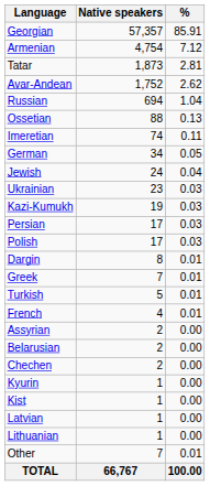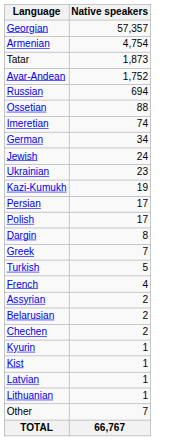 <table class="wikitable sortable">
 <tr>
 <th>Language</th>
 <th>Native speakers</th>
-<th>%</th>
 </tr>
 <tr>
 <td><a href='#'>Georgian</a></td>
 <td align="right">57,357</td>
-<td align="right">85.91</td>
 </tr>
 <tr>
 <td><a href='#'>Armenian</a></td>
 <td align="right">4,754</td>
-<td align="right">7.12</td>
 </tr>
 <tr>
 <td>Tatar</td>
 <td align="right">1,873</td>
-<td align="right">2.81</td>
 </tr>
 <tr>
 <td><a href='#'>Avar-Andean</a></td>
 <td align="right">1,752</td>
-<td align="right">2.62</td>
 </tr>
 <tr>
 <td><a href='#'>Russian</a></td>
 <td align="right">694</td>
-<td align="right">1.04</td>
 </tr>
 <tr>
 <td><a href='#'>Ossetian</a></td>
 <td align="right">88</td>
-<td align="right">0.13</td>
 </tr>
 <tr>
 <td><a href='#'>Imeretian</a></td>
 <td align="right">74</td>
-<td align="right">0.11</td>
 </tr>
 <tr>
 <td><a href='#'>German</a></td>
 <td align="right">34</td>
-<td align="right">0.05</td>
 </tr>
 <tr>
 <td><a href='#'>Jewish</a></td>
 <td align="right">24</td>
-<td align="right">0.04</td>
 </tr>
 <tr>
 <td><a href='#'>Ukrainian</a></td>
 <td align="right">23</td>
-<td align="right">0.03</td>
 </tr>
 <tr>
 <td><a href='#'>Kazi-Kumukh</a></td>
 <td align="right">19</td>
-<td align="right">0.03</td>
 </tr>
 <tr>
 <td><a href='#'>Persian</a></td>
 <td align="right">17</td>
-<td align="right">0.03</td>
 </tr>
 <tr>
 <td><a href='#'>Polish</a></td>
 <td align="right">17</td>
-<td align="right">0.03</td>
 </tr>
 <tr>
 <td><a href='#'>Dargin</a></td>
 <td align="right">8</td>
-<td align="right">0.01</td>
 </tr>
 <tr>
 <td><a href='#'>Greek</a></td>
 <td align="right">7</td>
-<td align="right">0.01</td>
 </tr>
 <tr>
 <td><a href='#'>Turkish</a></td>
 <td align="right">5</td>
-<td align="right">0.01</td>
 </tr>
 <tr>
 <td><a href='#'>French</a></td>
 <td align="right">4</td>
-<td align="right">0.01</td>
 </tr>
 <tr>
 <td><a href='#'>Assyrian</a></td>
 <td align="right">2</td>
-<td align="right">0.00</td>
 </tr>
 <tr>
 <td><a href='#'>Belarusian</a></td>
 <td align="right">2</td>
-<td align="right">0.00</td>
 </tr>
 <tr>
 <td><a href='#'>Chechen</a></td>
 <td align="right">2</td>
-<td align="right">0.00</td>
 </tr>
 <tr>
 <td><a href='#'>Kyurin</a></td>
 <td align="right">1</td>
-<td align="right">0.00</td>
 </tr>
 <tr>
 <td><a href='#'>Kist</a></td>
 <td align="right">1</td>
-<td align="right">0.00</td>
 </tr>
 <tr>
 <td><a href='#'>Latvian</a></td>
 <td align="right">1</td>
-<td align="right">0.00</td>
 </tr>
 <tr>
 <td><a href='#'>Lithuanian</a></td>
 <td align="right">1</td>
-<td align="right">0.00</td>
 </tr>
 <tr>
 <td>Other</td>
 <td align="right">7</td>
-<td align="right">0.01</td>
 </tr>
 <tr>
 <th>TOTAL</th>
 <th>66,767</th>
-<th>100.00</th>
 </tr>
 </table>
